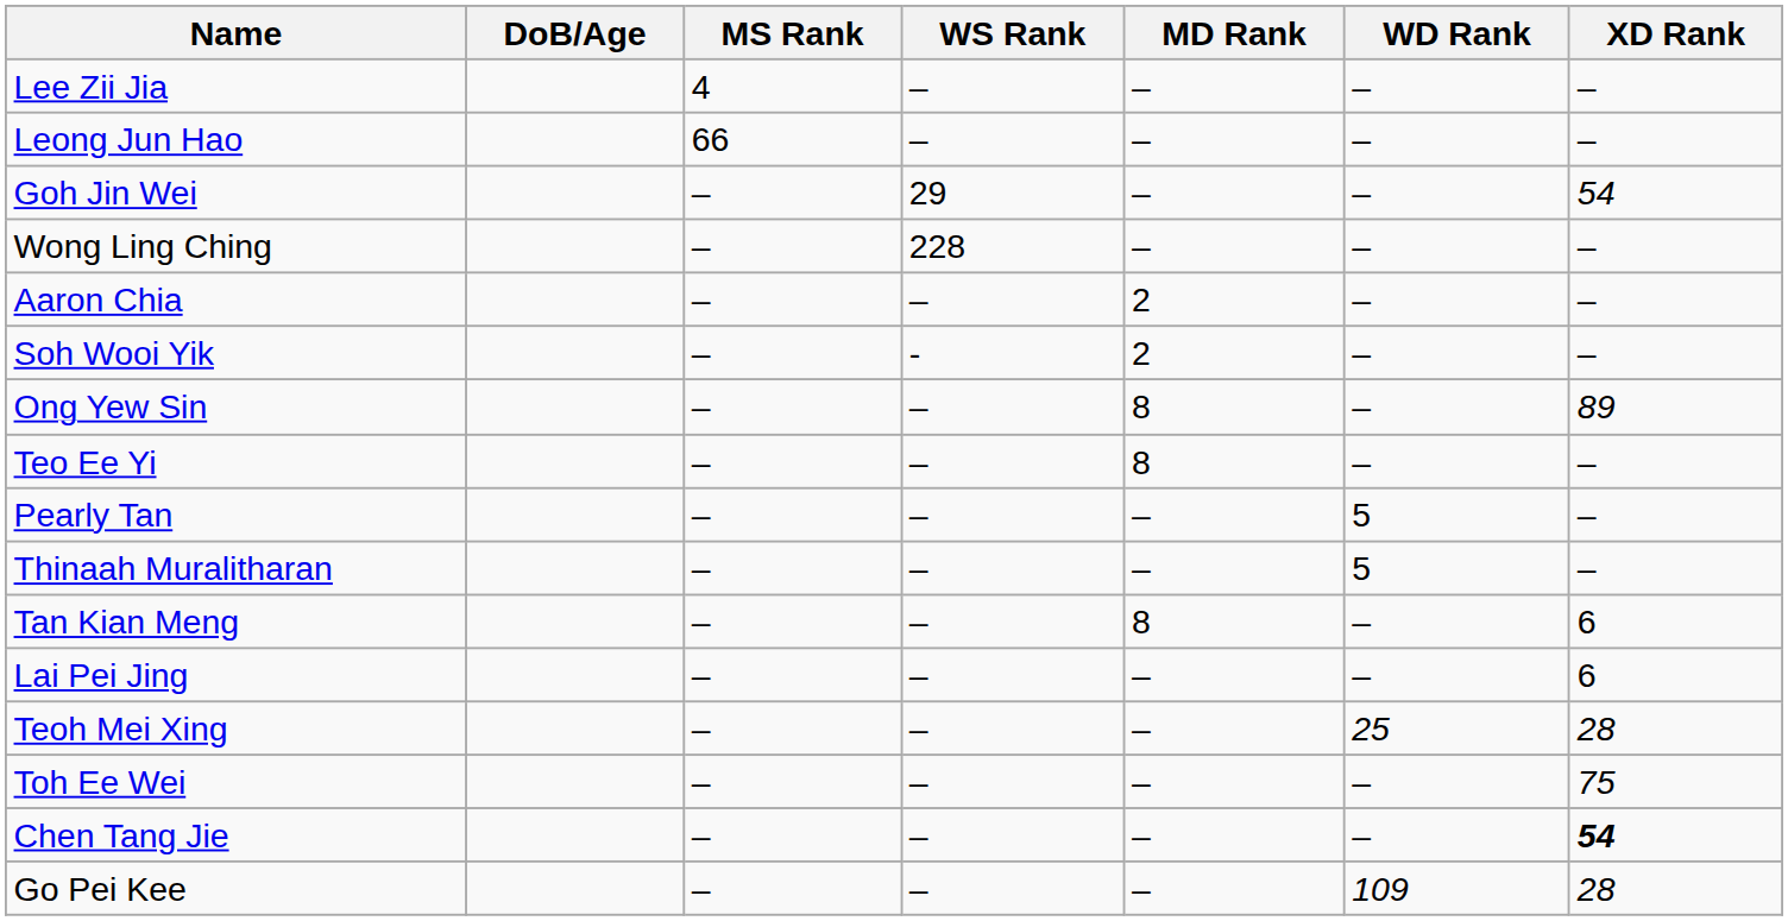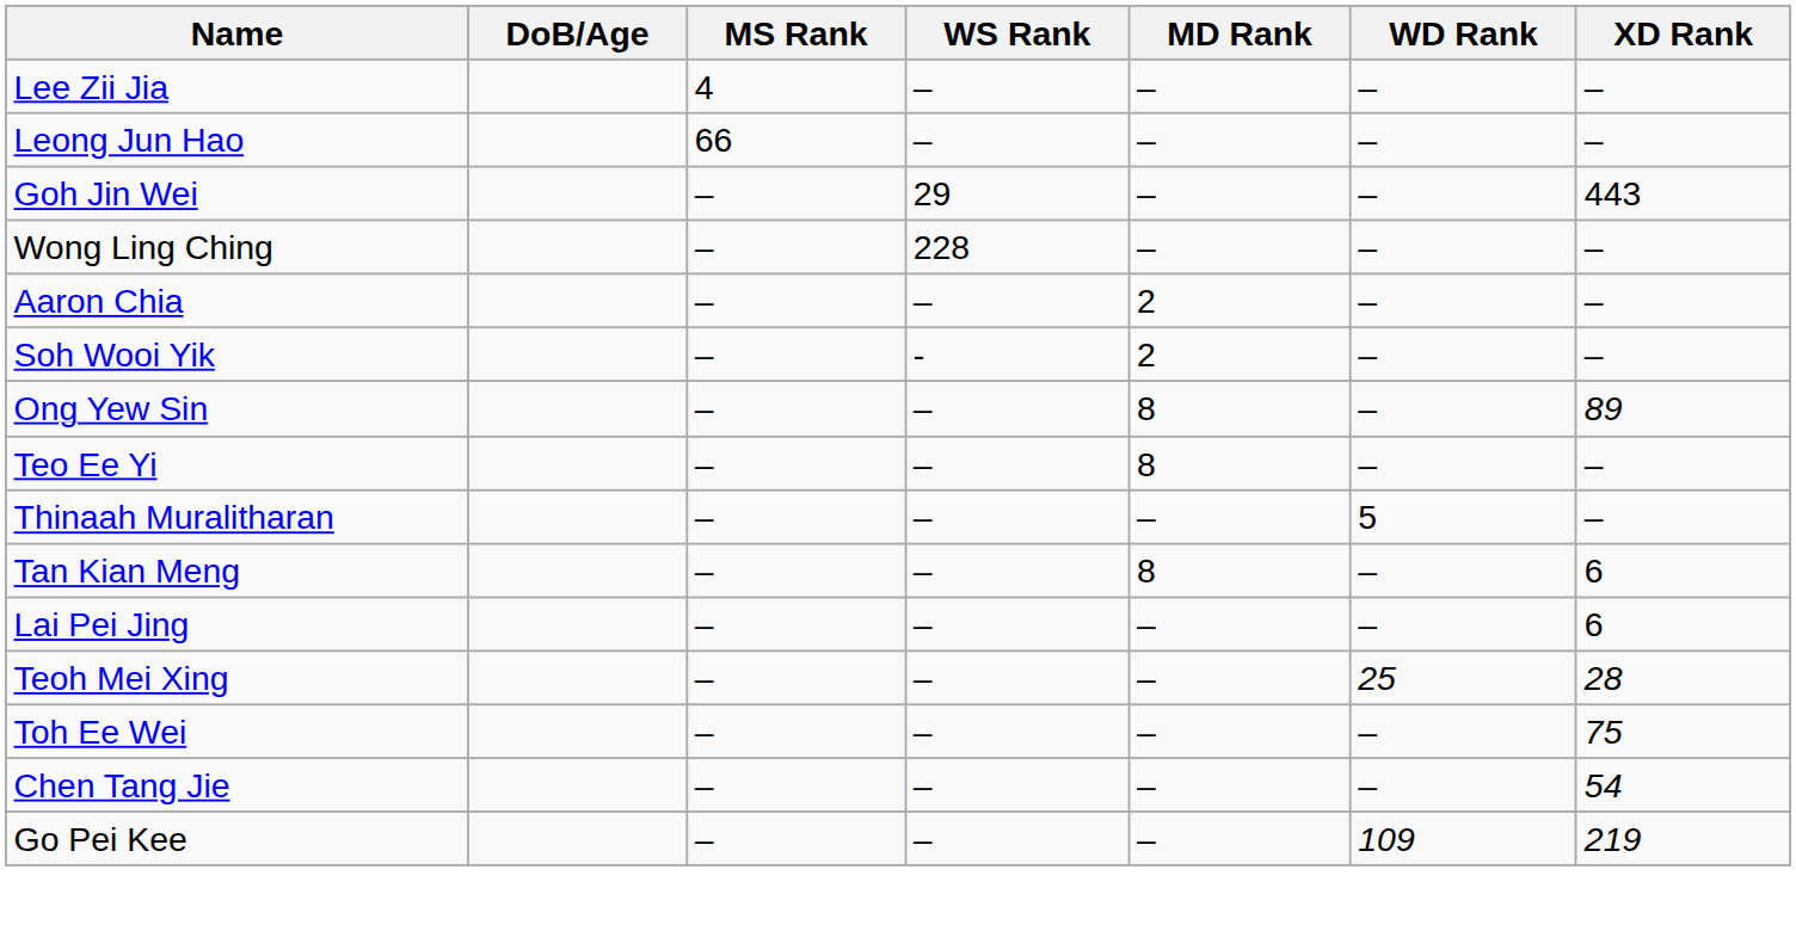 <table class="sortable wikitable"  style="width:800px; font-size:95%;">
 <tr>
 <th align="left">Name</th>
 <th align="left">DoB/Age</th>
 <th align="left">MS Rank</th>
 <th align="left">WS Rank</th>
 <th align="left">MD Rank</th>
 <th align="left">WD Rank</th>
 <th align="left">XD Rank</th>
 </tr>
 <tr>
 <td><a href='#'>Lee Zii Jia</a></td>
 <td></td>
 <td>4</td>
 <td>–</td>
 <td>–</td>
 <td>–</td>
 <td>–</td>
 </tr>
 <tr>
 <td><a href='#'>Leong Jun Hao</a></td>
 <td></td>
 <td>66</td>
 <td>–</td>
 <td>–</td>
 <td>–</td>
 <td>–</td>
 </tr>
 <tr>
 <td><a href='#'>Goh Jin Wei</a></td>
 <td></td>
 <td>–</td>
 <td>29</td>
 <td>–</td>
 <td>–</td>
-<td><em>54</em></td>
+<td>443</td>
 </tr>
 <tr>
 <td>Wong Ling Ching</td>
 <td></td>
 <td>–</td>
 <td>228</td>
 <td>–</td>
 <td>–</td>
 <td>–</td>
 </tr>
 <tr>
 <td><a href='#'>Aaron Chia</a></td>
 <td></td>
 <td>–</td>
 <td>–</td>
 <td>2</td>
 <td>–</td>
 <td>–</td>
 </tr>
 <tr>
 <td><a href='#'>Soh Wooi Yik</a></td>
 <td></td>
 <td>–</td>
 <td>-</td>
 <td>2</td>
 <td>–</td>
 <td>–</td>
 </tr>
 <tr>
 <td><a href='#'>Ong Yew Sin</a></td>
 <td></td>
 <td>–</td>
 <td>–</td>
 <td>8</td>
 <td>–</td>
 <td><em>89</em></td>
 </tr>
 <tr>
 <td><a href='#'>Teo Ee Yi</a></td>
 <td></td>
 <td>–</td>
 <td>–</td>
 <td>8</td>
 <td>–</td>
-<td>–</td>
-</tr>
-<tr>
-<td><a href='#'>Pearly Tan</a></td>
-<td></td>
-<td>–</td>
-<td>–</td>
-<td>–</td>
-<td>5</td>
 <td>–</td>
 </tr>
 <tr>
 <td><a href='#'>Thinaah Muralitharan</a></td>
 <td></td>
 <td>–</td>
 <td>–</td>
 <td>–</td>
 <td>5</td>
 <td>–</td>
 </tr>
 <tr>
 <td><a href='#'>Tan Kian Meng</a></td>
 <td></td>
 <td>–</td>
 <td>–</td>
 <td>8</td>
 <td>–</td>
 <td>6</td>
 </tr>
 <tr>
 <td><a href='#'>Lai Pei Jing</a></td>
 <td></td>
 <td>–</td>
 <td>–</td>
 <td>–</td>
 <td>–</td>
 <td>6</td>
 </tr>
 <tr>
 <td><a href='#'>Teoh Mei Xing</a></td>
 <td></td>
 <td>–</td>
 <td>–</td>
 <td>–</td>
 <td><em>25</em></td>
 <td><em>28</em></td>
 </tr>
 <tr>
 <td><a href='#'>Toh Ee Wei</a></td>
 <td></td>
 <td>–</td>
 <td>–</td>
 <td>–</td>
 <td>–</td>
 <td><em>75</em></td>
 </tr>
 <tr>
 <td><a href='#'>Chen Tang Jie</a></td>
 <td></td>
 <td>–</td>
 <td>–</td>
 <td>–</td>
 <td>–</td>
-<td><strong><em>54</em></strong></td>
+<td><em>54</em></td>
 </tr>
 <tr>
 <td>Go Pei Kee</td>
 <td></td>
 <td>–</td>
 <td>–</td>
 <td>–</td>
 <td><em>109</em></td>
-<td><em>28</em></td>
+<td><em>219</em></td>
 </tr>
 </table>
